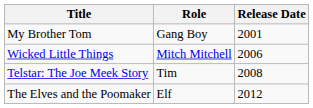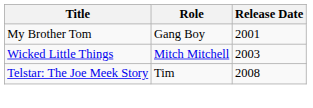 <table class="wikitable">
 <tr>
 <th>Title</th>
 <th>Role</th>
 <th>Release Date</th>
 </tr>
 <tr>
 <td>My Brother Tom</td>
 <td>Gang Boy</td>
 <td>2001</td>
 </tr>
 <tr>
 <td><a href='#'>Wicked Little Things</a></td>
 <td><a href='#'>Mitch Mitchell</a></td>
-<td>2006</td>
+<td>2003</td>
 </tr>
 <tr>
 <td><a href='#'>Telstar: The Joe Meek Story</a></td>
 <td>Tim</td>
 <td>2008</td>
 </tr>
-<tr>
-<td>The Elves and the Poomaker</td>
-<td>Elf</td>
-<td>2012</td>
-</tr>
 </table>
